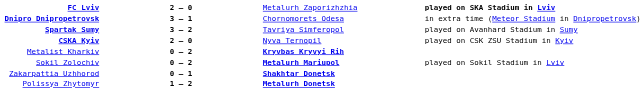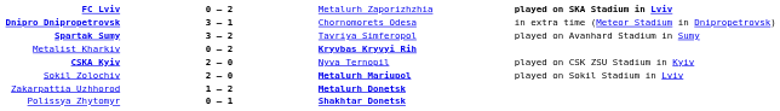 <table width=100% cellspacing=1>
 <tr>
 <th width=20%></th>
 <th width=20%></th>
 <th width=20%></th>
 <th></th>
 </tr>
 <tr style=font-size:90%>
 <td align=right><strong><a href='#'>FC Lviv</a></strong></td>
-<td align=center><strong>2 – 0</strong></td>
+<td align=center><strong>0 – 2</strong></td>
 <td><a href='#'>Metalurh Zaporizhzhia</a></td>
 <td><strong>played on SKA Stadium in <a href='#'>Lviv</a></strong></td>
 </tr>
 <tr style=font-size:90%>
 <td align=right><strong><a href='#'>Dnipro Dnipropetrovsk</a></strong></td>
 <td align=center><strong>3 – 1</strong></td>
 <td><a href='#'>Chornomorets Odesa</a></td>
 <td>in extra time (<a href='#'>Meteor Stadium</a> in <a href='#'>Dnipropetrovsk</a>)</td>
 </tr>
 <tr style=font-size:90%>
 <td align=right><strong><a href='#'>Spartak Sumy</a></strong></td>
 <td align=center><strong>3 – 2</strong></td>
 <td><a href='#'>Tavriya Simferopol</a></td>
 <td>played on Avanhard Stadium in <a href='#'>Sumy</a></td>
 </tr>
 <tr style=font-size:90%>
+<td align=right><a href='#'>Metalist Kharkiv</a></td>
+<td align=center><strong>0 – 2</strong></td>
+<td><strong><a href='#'>Kryvbas Kryvyi Rih</a></strong></td>
+<td></td>
+</tr>
+<tr style=font-size:90%>
 <td align=right><strong><a href='#'>CSKA Kyiv</a></strong></td>
 <td align=center><strong>2 – 0</strong></td>
 <td><a href='#'>Nyva Ternopil</a></td>
 <td>played on CSK ZSU Stadium in <a href='#'>Kyiv</a></td>
 </tr>
 <tr style=font-size:90%>
-<td align=right><a href='#'>Metalist Kharkiv</a></td>
-<td align=center><strong>0 – 2</strong></td>
-<td><strong><a href='#'>Kryvbas Kryvyi Rih</a></strong></td>
-<td></td>
-</tr>
-<tr style=font-size:90%>
 <td align=right><a href='#'>Sokil Zolochiv</a></td>
-<td align=center><strong>0 – 2</strong></td>
+<td align=center><strong>2 – 0</strong></td>
 <td><strong><a href='#'>Metalurh Mariupol</a></strong></td>
 <td>played on Sokil Stadium in <a href='#'>Lviv</a></td>
 </tr>
 <tr style=font-size:90%>
 <td align=right><a href='#'>Zakarpattia Uzhhorod</a></td>
+<td align=center><strong>1 – 2</strong></td>
+<td><strong><a href='#'>Metalurh Donetsk</a></strong></td>
+<td></td>
+</tr>
+<tr style=font-size:90%>
+<td align=right><a href='#'>Polissya Zhytomyr</a></td>
 <td align=center><strong>0 – 1</strong></td>
 <td><strong><a href='#'>Shakhtar Donetsk</a></strong></td>
 <td></td>
 </tr>
-<tr style=font-size:90%>
-<td align=right><a href='#'>Polissya Zhytomyr</a></td>
-<td align=center><strong>1 – 2</strong></td>
-<td><strong><a href='#'>Metalurh Donetsk</a></strong></td>
-<td></td>
-</tr>
 </table>
